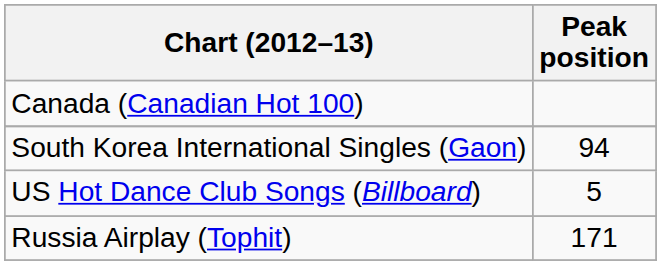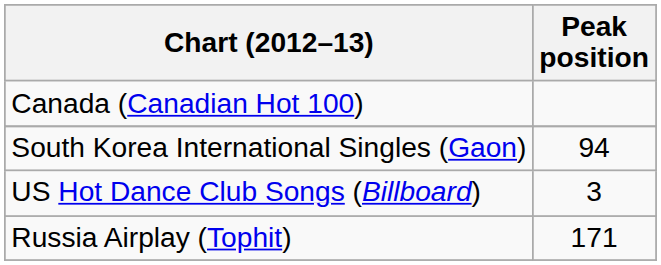 <table class="wikitable sortable">
 <tr>
 <th>Chart (2012–13)</th>
 <th>Peak<br>position</th>
 </tr>
 <tr>
 <td>Canada (<a href='#'>Canadian Hot 100</a>)</td>
 <td></td>
 </tr>
 <tr>
 </tr>
 <tr>
 <td>South Korea International Singles (<a href='#'>Gaon</a>)</td>
 <td style="text-align:center;">94</td>
 </tr>
 <tr>
 <td>US <a href='#'>Hot Dance Club Songs</a> (<em><a href='#'>Billboard</a></em>)</td>
-<td style="text-align:center;">5</td>
+<td style="text-align:center;">3</td>
 </tr>
 <tr>
 <td>Russia Airplay (<a href='#'>Tophit</a>)</td>
 <td style="text-align:center;">171</td>
 </tr>
 </table>
